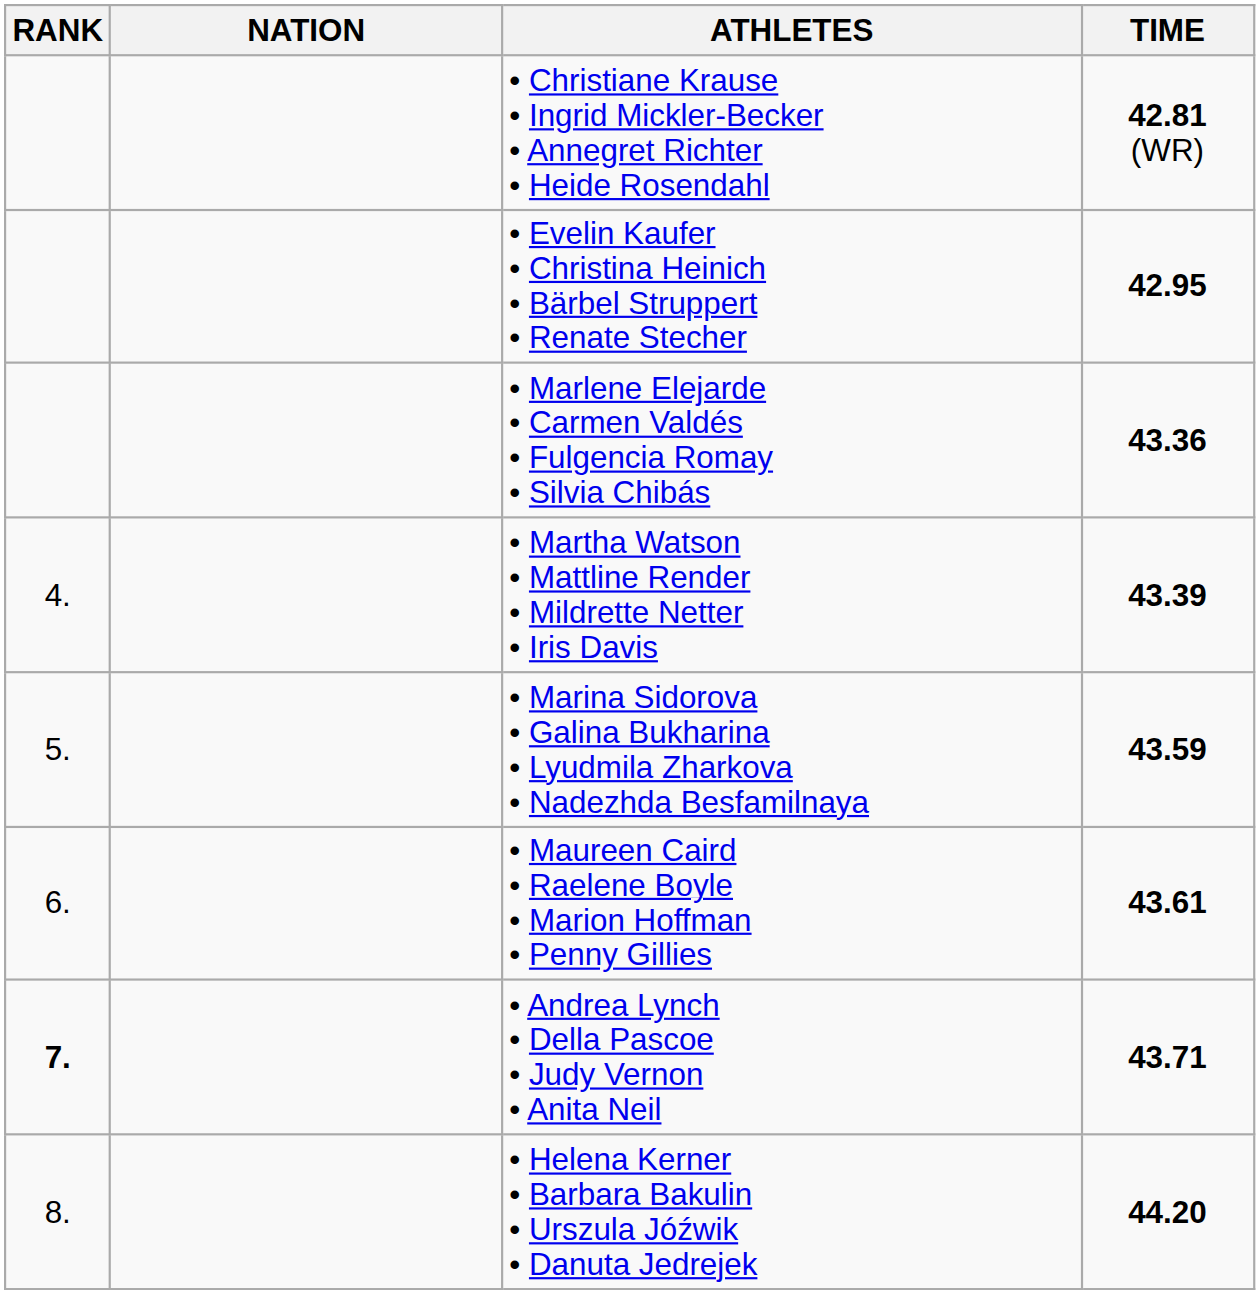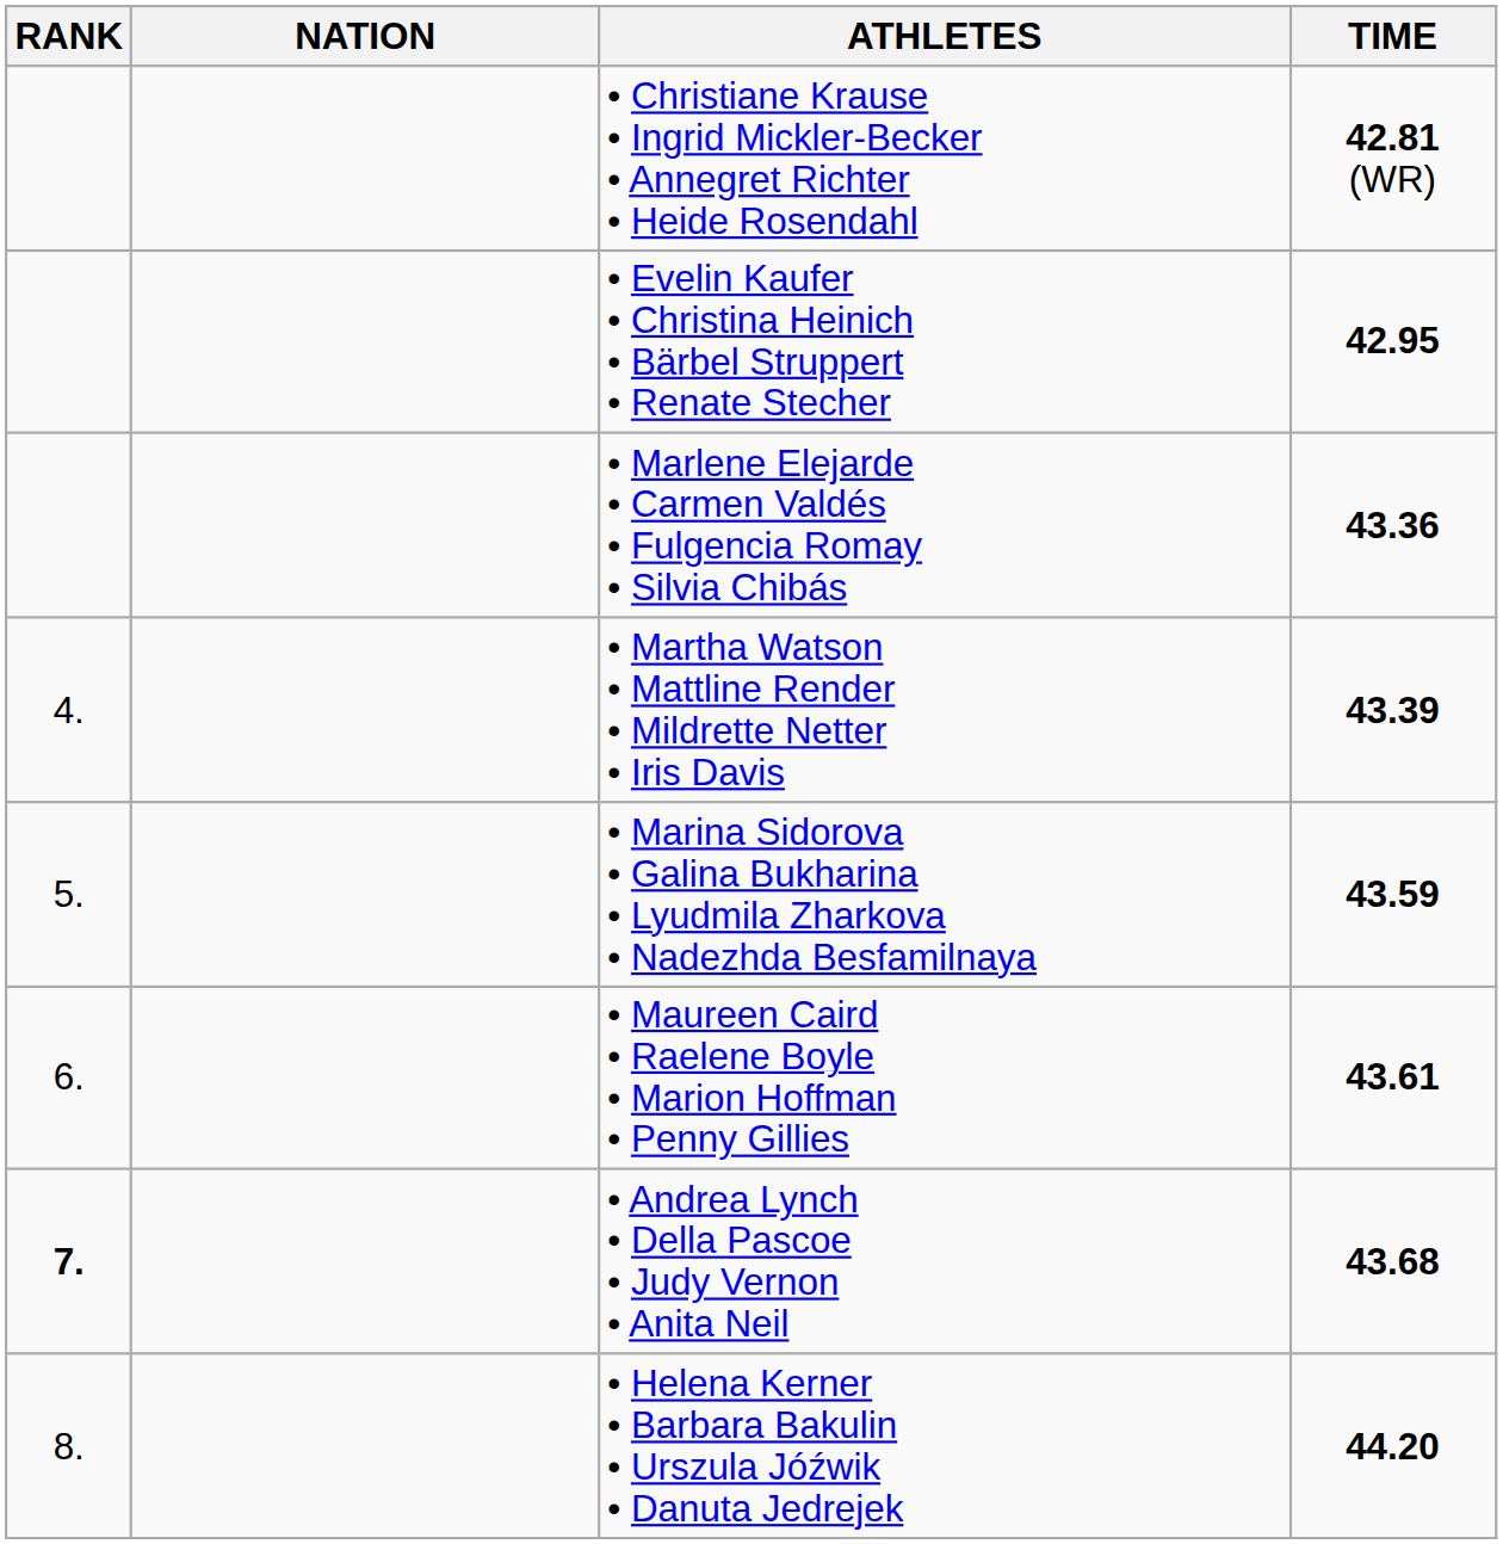 <table class="wikitable" style="border-collapse: collapse; font-size: 90%;">
 <tr>
 <th>RANK</th>
 <th style="width: 12em">NATION</th>
 <th style="width: 18em">ATHLETES</th>
 <th style="width: 5em">TIME</th>
 </tr>
 <tr>
 <td align="center"></td>
 <td align="center"></td>
 <td>• <a href='#'>Christiane Krause</a><br>• <a href='#'>Ingrid Mickler-Becker</a><br>• <a href='#'>Annegret Richter</a><br>• <a href='#'>Heide Rosendahl</a></td>
 <td align="center"><strong>42.81</strong><br>(WR)</td>
 </tr>
 <tr>
 <td align="center"></td>
 <td align="center"></td>
 <td>• <a href='#'>Evelin Kaufer</a><br>• <a href='#'>Christina Heinich</a><br>• <a href='#'>Bärbel Struppert</a><br>• <a href='#'>Renate Stecher</a></td>
 <td align="center"><strong>42.95</strong></td>
 </tr>
 <tr>
 <td align="center"></td>
 <td align="center"></td>
 <td>• <a href='#'>Marlene Elejarde</a><br>• <a href='#'>Carmen Valdés</a><br>• <a href='#'>Fulgencia Romay</a><br>• <a href='#'>Silvia Chibás</a></td>
 <td align="center"><strong>43.36</strong></td>
 </tr>
 <tr>
 <td align="center">4.</td>
 <td align="center"></td>
 <td>• <a href='#'>Martha Watson</a><br>• <a href='#'>Mattline Render</a><br>• <a href='#'>Mildrette Netter</a><br>• <a href='#'>Iris Davis</a></td>
 <td align="center"><strong>43.39</strong></td>
 </tr>
 <tr>
 <td align="center">5.</td>
 <td align="center"></td>
 <td>• <a href='#'>Marina Sidorova</a><br>• <a href='#'>Galina Bukharina</a><br>• <a href='#'>Lyudmila Zharkova</a><br>• <a href='#'>Nadezhda Besfamilnaya</a></td>
 <td align="center"><strong>43.59</strong></td>
 </tr>
 <tr>
 <td align="center">6.</td>
 <td align="center"></td>
 <td>• <a href='#'>Maureen Caird</a><br>• <a href='#'>Raelene Boyle</a><br>• <a href='#'>Marion Hoffman</a><br>• <a href='#'>Penny Gillies</a></td>
 <td align="center"><strong>43.61</strong></td>
 </tr>
 <tr>
 <td align="center"><strong>7.</strong></td>
 <td align="center"></td>
 <td>• <a href='#'>Andrea Lynch</a><br>• <a href='#'>Della Pascoe</a><br>• <a href='#'>Judy Vernon</a><br>• <a href='#'>Anita Neil</a></td>
-<td align="center"><strong>43.71</strong></td>
+<td align="center"><strong>43.68</strong></td>
 </tr>
 <tr>
 <td align="center">8.</td>
 <td align="center"></td>
 <td>• <a href='#'>Helena Kerner</a><br>• <a href='#'>Barbara Bakulin</a><br>• <a href='#'>Urszula Jóźwik</a><br>• <a href='#'>Danuta Jedrejek</a></td>
 <td align="center"><strong>44.20</strong></td>
 </tr>
 </table>
